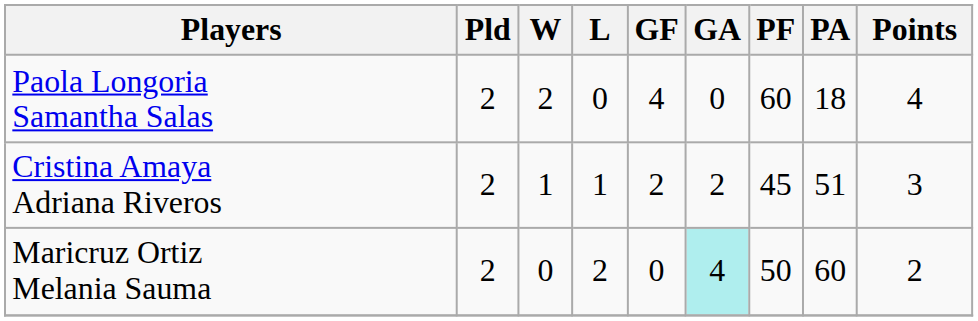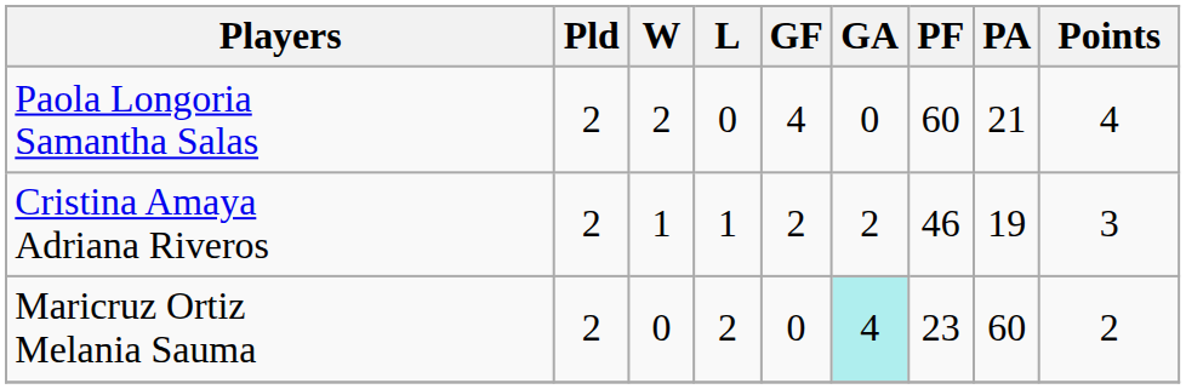 <table class=wikitable style="text-align:center">
 <tr>
 <th width=220>Players</th>
 <th width=20>Pld</th>
 <th width=20>W</th>
 <th width=20>L</th>
 <th width=20>GF</th>
 <th width=20>GA</th>
 <th width=20>PF</th>
 <th width=20>PA</th>
 <th width=50>Points</th>
 </tr>
 <tr>
 <td align=left> <a href='#'>Paola Longoria</a><br> <a href='#'>Samantha Salas</a></td>
 <td>2</td>
 <td>2</td>
 <td>0</td>
 <td>4</td>
 <td>0</td>
 <td>60</td>
-<td>18</td>
+<td>21</td>
 <td>4</td>
 </tr>
 <tr>
 <td align=left> <a href='#'>Cristina Amaya</a><br> Adriana Riveros</td>
 <td>2</td>
 <td>1</td>
 <td>1</td>
 <td>2</td>
 <td>2</td>
-<td>45</td>
-<td>51</td>
+<td>46</td>
+<td>19</td>
 <td>3</td>
 </tr>
 <tr>
 <td align=left> Maricruz Ortiz<br> Melania Sauma</td>
 <td>2</td>
 <td>0</td>
 <td>2</td>
 <td>0</td>
 <td style="background: paleturquoise;">4</td>
-<td>50</td>
+<td>23</td>
 <td>60</td>
 <td>2</td>
 </tr>
 <tr>
 </tr>
 </table>
